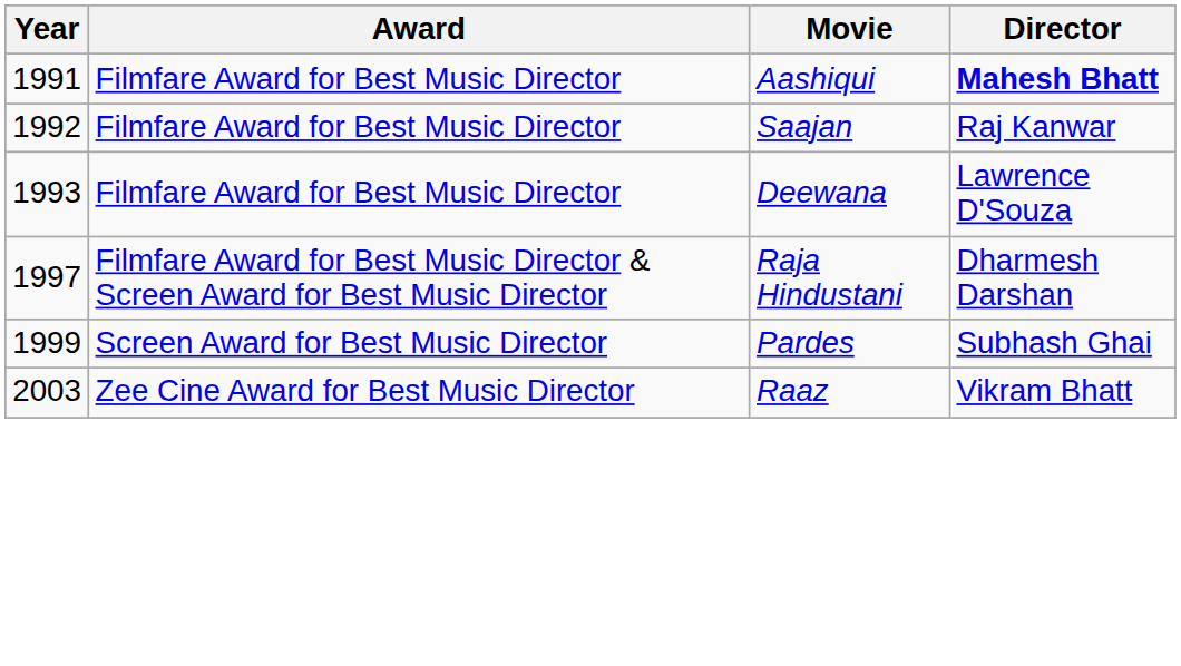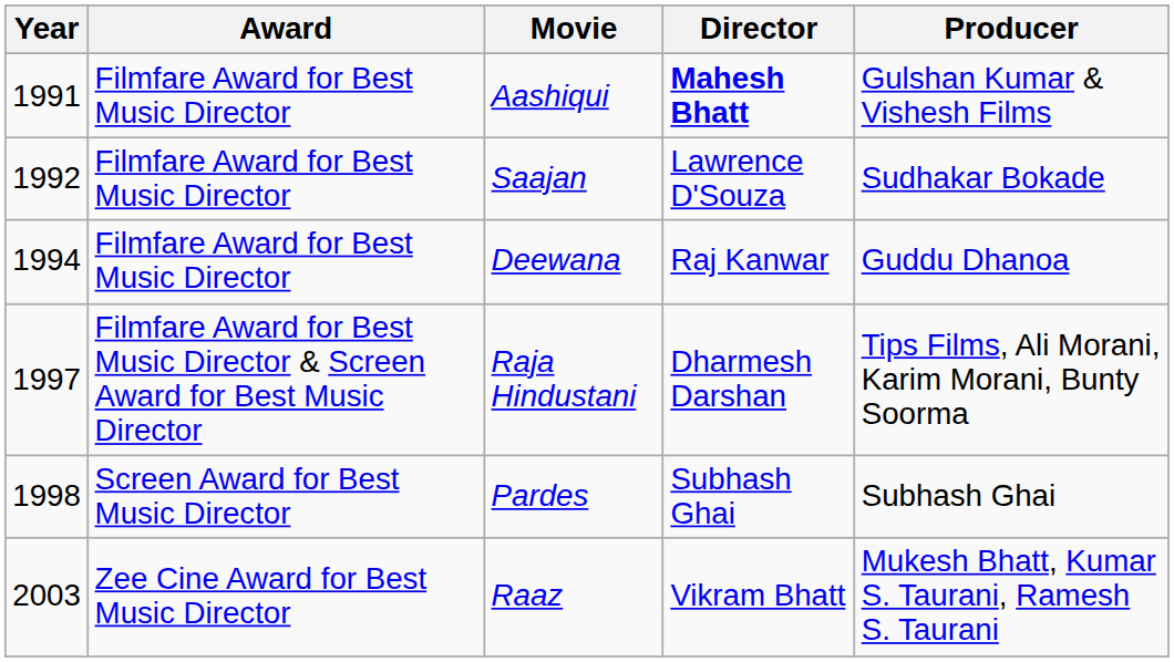 <table class="wikitable sortable">
 <tr>
 <th>Year</th>
 <th>Award</th>
 <th>Movie</th>
 <th>Director</th>
+<th>Producer</th>
 </tr>
 <tr>
 <td>1991</td>
 <td><a href='#'>Filmfare Award for Best Music Director</a></td>
 <td><em><a href='#'>Aashiqui</a></em></td>
 <td><strong><a href='#'>Mahesh Bhatt</a></strong></td>
+<td><a href='#'>Gulshan Kumar</a> & <a href='#'>Vishesh Films</a></td>
 </tr>
 <tr>
 <td>1992</td>
 <td><a href='#'>Filmfare Award for Best Music Director</a></td>
 <td><em><a href='#'>Saajan</a></em></td>
-<td><a href='#'>Raj Kanwar</a></td>
+<td><a href='#'>Lawrence D'Souza</a></td>
+<td><a href='#'>Sudhakar Bokade</a></td>
 </tr>
 <tr>
-<td>1993</td>
+<td>1994</td>
 <td><a href='#'>Filmfare Award for Best Music Director</a></td>
 <td><em><a href='#'>Deewana</a></em></td>
-<td><a href='#'>Lawrence D'Souza</a></td>
+<td><a href='#'>Raj Kanwar</a></td>
+<td><a href='#'>Guddu Dhanoa</a></td>
 </tr>
 <tr>
 <td>1997</td>
 <td><a href='#'>Filmfare Award for Best Music Director</a> & <a href='#'>Screen Award for Best Music Director</a></td>
 <td><em><a href='#'>Raja Hindustani</a></em></td>
 <td><a href='#'>Dharmesh Darshan</a></td>
+<td><a href='#'>Tips Films</a>, Ali Morani, Karim Morani, Bunty Soorma</td>
 </tr>
 <tr>
-<td>1999</td>
+<td>1998</td>
 <td><a href='#'>Screen Award for Best Music Director</a></td>
 <td><em><a href='#'>Pardes</a></em></td>
 <td><a href='#'>Subhash Ghai</a></td>
+<td>Subhash Ghai</td>
 </tr>
 <tr>
 <td>2003</td>
 <td><a href='#'>Zee Cine Award for Best Music Director</a></td>
 <td><em><a href='#'>Raaz</a></em></td>
 <td><a href='#'>Vikram Bhatt</a></td>
+<td><a href='#'>Mukesh Bhatt</a>, <a href='#'>Kumar S. Taurani</a>, <a href='#'>Ramesh S. Taurani</a></td>
 </tr>
 </table>
